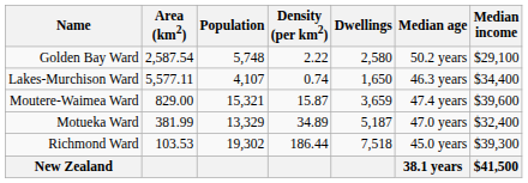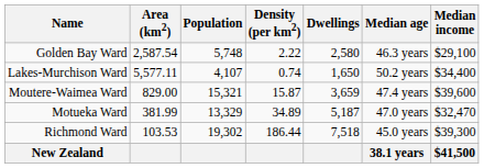 <table class="wikitable" style="text-align: right;">
 <tr>
 <th>Name</th>
 <th>Area<br>(km<sup>2</sup>)</th>
 <th>Population</th>
 <th>Density<br>(per km<sup>2</sup>)</th>
 <th>Dwellings</th>
 <th>Median age</th>
 <th>Median<br>income</th>
 </tr>
 <tr>
 <td>Golden Bay Ward</td>
 <td style="text-align:right;">2,587.54</td>
 <td style="text-align:right;">5,748</td>
 <td style="text-align:right;">2.22</td>
 <td style="text-align:right;">2,580</td>
-<td>50.2 years</td>
+<td>46.3 years</td>
 <td>$29,100</td>
 </tr>
 <tr>
 <td>Lakes-Murchison Ward</td>
 <td style="text-align:right;">5,577.11</td>
 <td style="text-align:right;">4,107</td>
 <td style="text-align:right;">0.74</td>
 <td style="text-align:right;">1,650</td>
-<td>46.3 years</td>
+<td>50.2 years</td>
 <td>$34,400</td>
 </tr>
 <tr>
 <td>Moutere-Waimea Ward</td>
 <td style="text-align:right;">829.00</td>
 <td style="text-align:right;">15,321</td>
 <td style="text-align:right;">15.87</td>
 <td style="text-align:right;">3,659</td>
 <td>47.4 years</td>
 <td>$39,600</td>
 </tr>
 <tr>
 <td>Motueka Ward</td>
 <td style="text-align:right;">381.99</td>
 <td style="text-align:right;">13,329</td>
 <td style="text-align:right;">34.89</td>
 <td style="text-align:right;">5,187</td>
 <td>47.0 years</td>
-<td>$32,400</td>
+<td>$32,470</td>
 </tr>
 <tr>
 <td>Richmond Ward</td>
 <td style="text-align:right;">103.53</td>
 <td style="text-align:right;">19,302</td>
 <td style="text-align:right;">186.44</td>
 <td style="text-align:right;">7,518</td>
 <td>45.0 years</td>
 <td>$39,300</td>
 </tr>
 <tr>
 <th>New Zealand</th>
 <th></th>
 <th></th>
 <th></th>
 <th></th>
 <th>38.1 years</th>
 <th style="text-align:left;">$41,500</th>
 </tr>
 </table>
